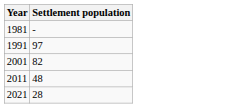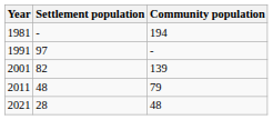 <table class="wikitable">
 <tr>
 <th>Year</th>
 <th>Settlement population</th>
+<th>Community population</th>
 </tr>
 <tr>
 <td>1981</td>
 <td>-</td>
+<td>194</td>
 </tr>
 <tr>
 <td>1991</td>
 <td>97</td>
+<td>-</td>
 </tr>
 <tr>
 <td>2001</td>
 <td>82</td>
+<td>139</td>
 </tr>
 <tr>
 <td>2011</td>
 <td>48</td>
+<td>79</td>
 </tr>
 <tr>
 <td>2021</td>
 <td>28</td>
+<td>48</td>
 </tr>
 </table>
